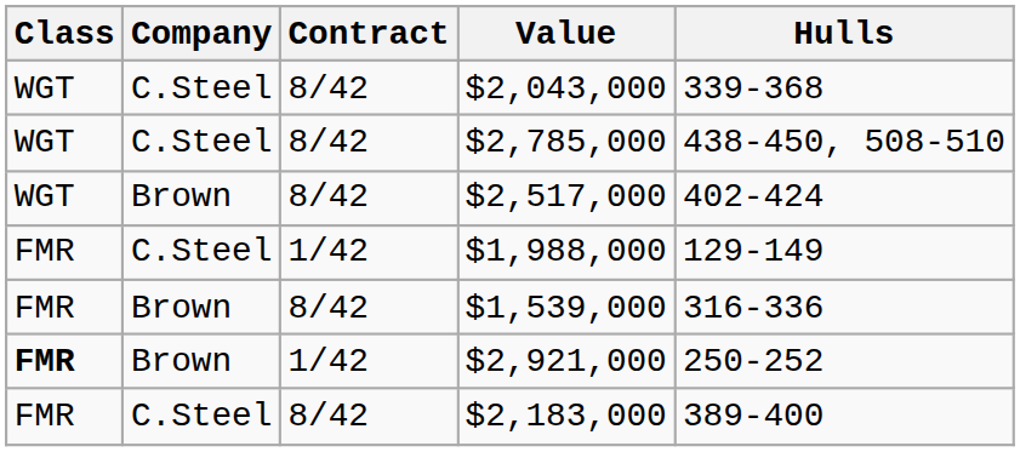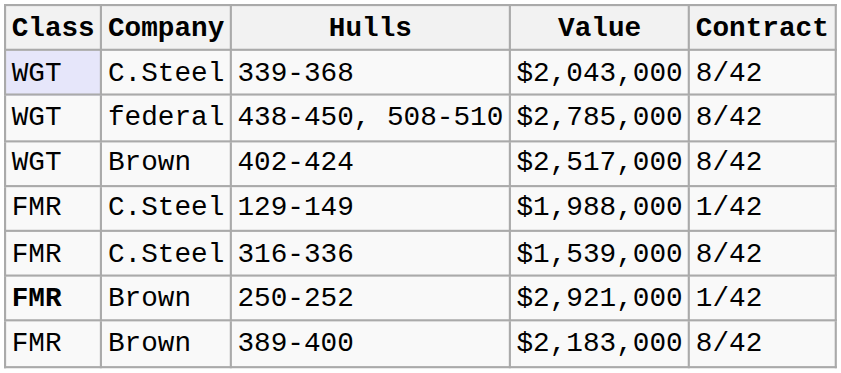 <table class="wikitable">
 <tr>
 <th>Class</th>
 <th>Company</th>
+<th>Hulls</th>
+<th>Value</th>
 <th>Contract</th>
-<th>Value</th>
-<th>Hulls</th>
+</tr>
+<tr>
+<td style="background: lavender;">WGT</td>
+<td>C.Steel</td>
+<td>339-368</td>
+<td>$2,043,000</td>
+<td>8/42</td>
 </tr>
 <tr>
 <td>WGT</td>
-<td>C.Steel</td>
+<td>federal</td>
+<td>438-450, 508-510</td>
+<td>$2,785,000</td>
 <td>8/42</td>
-<td>$2,043,000</td>
-<td>339-368</td>
-</tr>
-<tr>
-<td>WGT</td>
-<td>C.Steel</td>
-<td>8/42</td>
-<td>$2,785,000</td>
-<td>438-450, 508-510</td>
 </tr>
 <tr>
 <td>WGT</td>
 <td>Brown</td>
+<td>402-424</td>
+<td>$2,517,000</td>
 <td>8/42</td>
-<td>$2,517,000</td>
-<td>402-424</td>
 </tr>
 <tr>
 <td>FMR</td>
 <td>C.Steel</td>
+<td>129-149</td>
+<td>$1,988,000</td>
 <td>1/42</td>
-<td>$1,988,000</td>
-<td>129-149</td>
+</tr>
+<tr>
+<td>FMR</td>
+<td>C.Steel</td>
+<td>316-336</td>
+<td>$1,539,000</td>
+<td>8/42</td>
+</tr>
+<tr>
+<td><strong>FMR</strong></td>
+<td>Brown</td>
+<td>250-252</td>
+<td>$2,921,000</td>
+<td>1/42</td>
 </tr>
 <tr>
 <td>FMR</td>
 <td>Brown</td>
+<td>389-400</td>
+<td>$2,183,000</td>
 <td>8/42</td>
-<td>$1,539,000</td>
-<td>316-336</td>
-</tr>
-<tr>
-<td><strong>FMR</strong></td>
-<td>Brown</td>
-<td>1/42</td>
-<td>$2,921,000</td>
-<td>250-252</td>
-</tr>
-<tr>
-<td>FMR</td>
-<td>C.Steel</td>
-<td>8/42</td>
-<td>$2,183,000</td>
-<td>389-400</td>
 </tr>
 </table>
